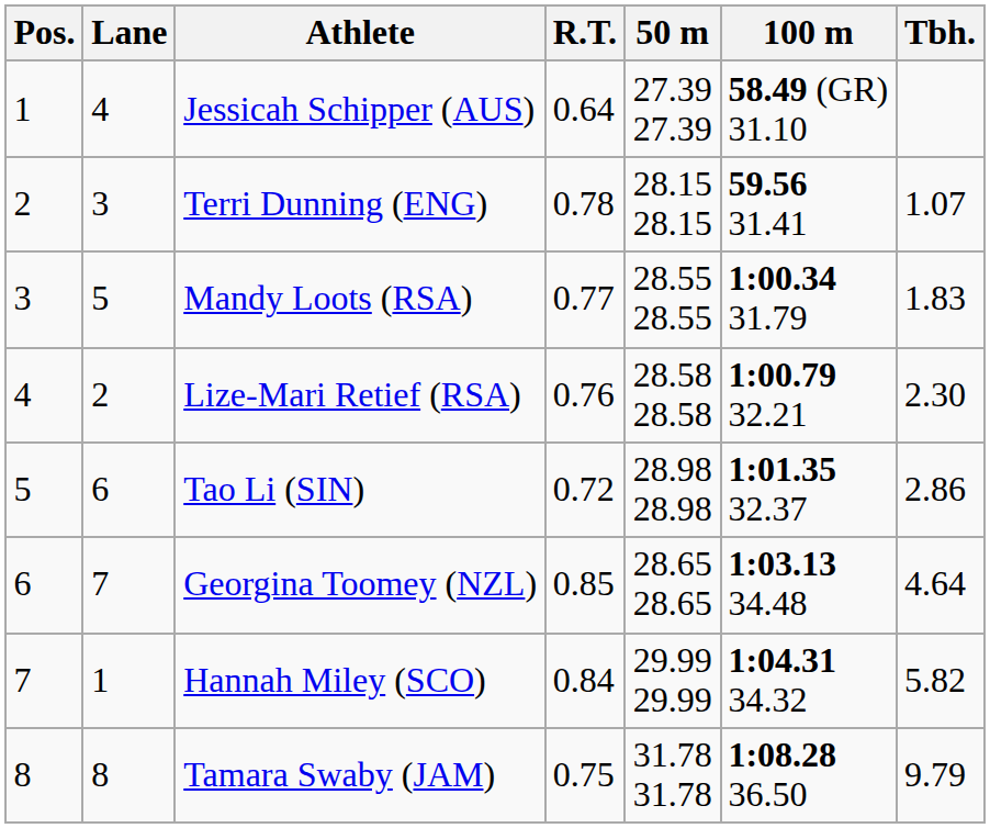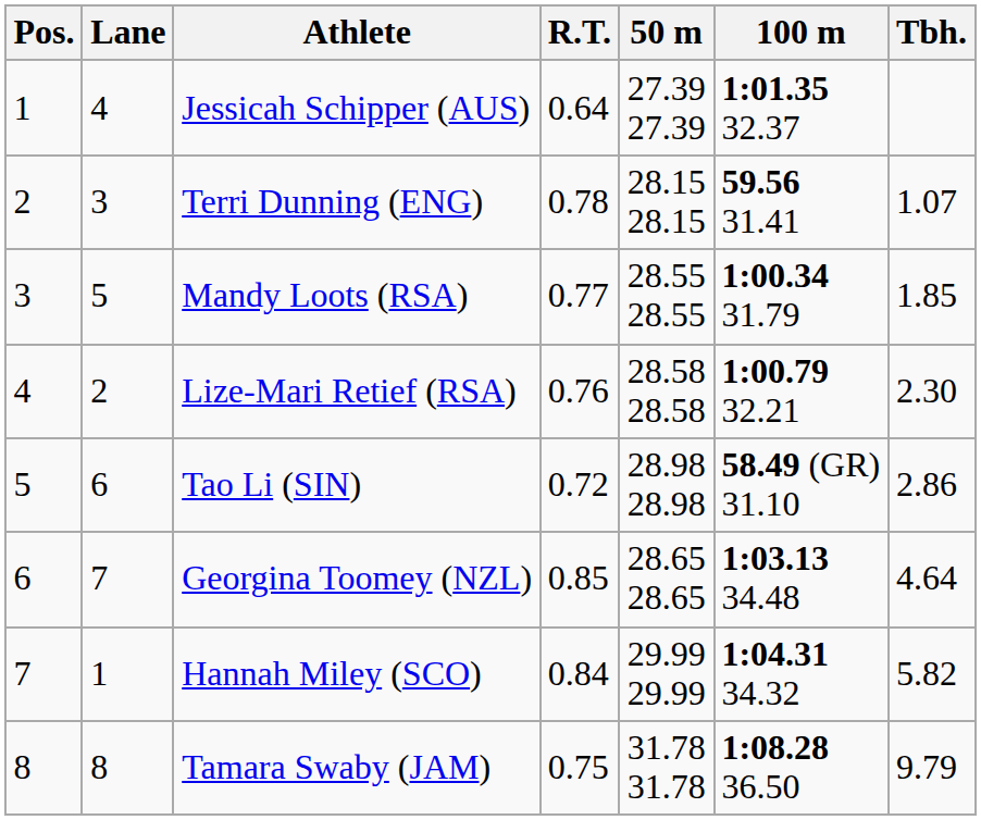 <table class="wikitable">
 <tr>
 <th>Pos.</th>
 <th>Lane</th>
 <th>Athlete</th>
 <th>R.T.</th>
 <th>50 m</th>
 <th>100 m</th>
 <th>Tbh.</th>
 </tr>
 <tr>
 <td>1</td>
 <td>4</td>
 <td> <a href='#'>Jessicah Schipper</a> (<a href='#'>AUS</a>)</td>
 <td>0.64</td>
 <td>27.39<br>27.39</td>
-<td><strong>58.49</strong> (GR)<br>31.10</td>
+<td><strong>1:01.35</strong><br>32.37</td>
 <td> </td>
 </tr>
 <tr>
 <td>2</td>
 <td>3</td>
 <td> <a href='#'>Terri Dunning</a> (<a href='#'>ENG</a>)</td>
 <td>0.78</td>
 <td>28.15<br>28.15</td>
 <td><strong>59.56</strong><br>31.41</td>
 <td>1.07</td>
 </tr>
 <tr>
 <td>3</td>
 <td>5</td>
 <td> <a href='#'>Mandy Loots</a> (<a href='#'>RSA</a>)</td>
 <td>0.77</td>
 <td>28.55<br>28.55</td>
 <td><strong>1:00.34</strong><br>31.79</td>
-<td>1.83</td>
+<td>1.85</td>
 </tr>
 <tr>
 <td>4</td>
 <td>2</td>
 <td> <a href='#'>Lize-Mari Retief</a> (<a href='#'>RSA</a>)</td>
 <td>0.76</td>
 <td>28.58<br>28.58</td>
 <td><strong>1:00.79</strong><br>32.21</td>
 <td>2.30</td>
 </tr>
 <tr>
 <td>5</td>
 <td>6</td>
 <td> <a href='#'>Tao Li</a> (<a href='#'>SIN</a>)</td>
 <td>0.72</td>
 <td>28.98<br>28.98</td>
-<td><strong>1:01.35</strong><br>32.37</td>
+<td><strong>58.49</strong> (GR)<br>31.10</td>
 <td>2.86</td>
 </tr>
 <tr>
 <td>6</td>
 <td>7</td>
 <td> <a href='#'>Georgina Toomey</a> (<a href='#'>NZL</a>)</td>
 <td>0.85</td>
 <td>28.65<br>28.65</td>
 <td><strong>1:03.13</strong><br>34.48</td>
 <td>4.64</td>
 </tr>
 <tr>
 <td>7</td>
 <td>1</td>
 <td> <a href='#'>Hannah Miley</a> (<a href='#'>SCO</a>)</td>
 <td>0.84</td>
 <td>29.99<br>29.99</td>
 <td><strong>1:04.31</strong><br>34.32</td>
 <td>5.82</td>
 </tr>
 <tr>
 <td>8</td>
 <td>8</td>
 <td> <a href='#'>Tamara Swaby</a> (<a href='#'>JAM</a>)</td>
 <td>0.75</td>
 <td>31.78<br>31.78</td>
 <td><strong>1:08.28</strong><br>36.50</td>
 <td>9.79</td>
 </tr>
 <tr>
 </tr>
 </table>
